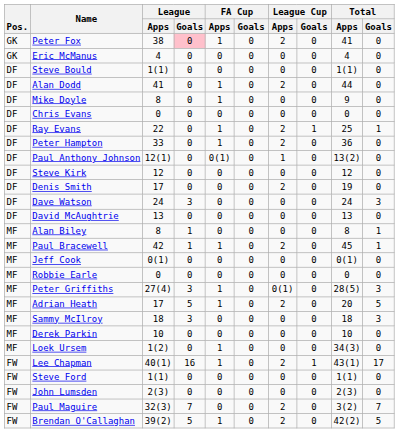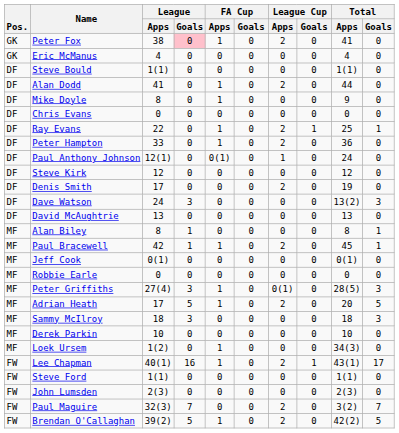 <table class="wikitable" style="text-align:center">
 <tr>
 <th rowspan="2" valign="bottom">Pos.</th>
 <th rowspan="2">Name</th>
 <th colspan="2" width="85">League</th>
 <th colspan="2" width="85">FA Cup</th>
 <th colspan="2" width="85">League Cup</th>
 <th colspan="2" width="85">Total</th>
 </tr>
 <tr>
 <th>Apps</th>
 <th>Goals</th>
 <th>Apps</th>
 <th>Goals</th>
 <th>Apps</th>
 <th>Goals</th>
 <th>Apps</th>
 <th>Goals</th>
 </tr>
 <tr>
 <td align="left">GK</td>
 <td align="left"> <a href='#'>Peter Fox</a></td>
 <td>38</td>
 <td style="background: pink;">0</td>
 <td>1</td>
 <td>0</td>
 <td>2</td>
 <td>0</td>
 <td>41</td>
 <td>0</td>
 </tr>
 <tr>
 <td align="left">GK</td>
 <td align="left"> <a href='#'>Eric McManus</a></td>
 <td>4</td>
 <td>0</td>
 <td>0</td>
 <td>0</td>
 <td>0</td>
 <td>0</td>
 <td>4</td>
 <td>0</td>
 </tr>
 <tr>
 <td align="left">DF</td>
 <td align="left"> <a href='#'>Steve Bould</a></td>
 <td>1(1)</td>
 <td>0</td>
 <td>0</td>
 <td>0</td>
 <td>0</td>
 <td>0</td>
 <td>1(1)</td>
 <td>0</td>
 </tr>
 <tr>
 <td align="left">DF</td>
 <td align="left"> <a href='#'>Alan Dodd</a></td>
 <td>41</td>
 <td>0</td>
 <td>1</td>
 <td>0</td>
 <td>2</td>
 <td>0</td>
 <td>44</td>
 <td>0</td>
 </tr>
 <tr>
 <td align="left">DF</td>
 <td align="left"> <a href='#'>Mike Doyle</a></td>
 <td>8</td>
 <td>0</td>
 <td>1</td>
 <td>0</td>
 <td>0</td>
 <td>0</td>
 <td>9</td>
 <td>0</td>
 </tr>
 <tr>
 <td align="left">DF</td>
 <td align="left"> <a href='#'>Chris Evans</a></td>
 <td>0</td>
 <td>0</td>
 <td>0</td>
 <td>0</td>
 <td>0</td>
 <td>0</td>
 <td>0</td>
 <td>0</td>
 </tr>
 <tr>
 <td align="left">DF</td>
 <td align="left"> <a href='#'>Ray Evans</a></td>
 <td>22</td>
 <td>0</td>
 <td>1</td>
 <td>0</td>
 <td>2</td>
 <td>1</td>
 <td>25</td>
 <td>1</td>
 </tr>
 <tr>
 <td align="left">DF</td>
 <td align="left"> <a href='#'>Peter Hampton</a></td>
 <td>33</td>
 <td>0</td>
 <td>1</td>
 <td>0</td>
 <td>2</td>
 <td>0</td>
 <td>36</td>
 <td>0</td>
 </tr>
 <tr>
 <td align="left">DF</td>
 <td align="left"> <a href='#'>Paul Anthony Johnson</a></td>
 <td>12(1)</td>
 <td>0</td>
 <td>0(1)</td>
 <td>0</td>
 <td>1</td>
 <td>0</td>
-<td>13(2)</td>
+<td>24</td>
 <td>0</td>
 </tr>
 <tr>
 <td align="left">DF</td>
 <td align="left"> <a href='#'>Steve Kirk</a></td>
 <td>12</td>
 <td>0</td>
 <td>0</td>
 <td>0</td>
 <td>0</td>
 <td>0</td>
 <td>12</td>
 <td>0</td>
 </tr>
 <tr>
 <td align="left">DF</td>
 <td align="left"> <a href='#'>Denis Smith</a></td>
 <td>17</td>
 <td>0</td>
 <td>0</td>
 <td>0</td>
 <td>2</td>
 <td>0</td>
 <td>19</td>
 <td>0</td>
 </tr>
 <tr>
 <td align="left">DF</td>
 <td align="left"> <a href='#'>Dave Watson</a></td>
 <td>24</td>
 <td>3</td>
 <td>0</td>
 <td>0</td>
 <td>0</td>
 <td>0</td>
-<td>24</td>
+<td>13(2)</td>
 <td>3</td>
 </tr>
 <tr>
 <td align="left">DF</td>
 <td align="left"> <a href='#'>David McAughtrie</a></td>
 <td>13</td>
 <td>0</td>
 <td>0</td>
 <td>0</td>
 <td>0</td>
 <td>0</td>
 <td>13</td>
 <td>0</td>
 </tr>
 <tr>
 <td align="left">MF</td>
 <td align="left"> <a href='#'>Alan Biley</a></td>
 <td>8</td>
 <td>1</td>
 <td>0</td>
 <td>0</td>
 <td>0</td>
 <td>0</td>
 <td>8</td>
 <td>1</td>
 </tr>
 <tr>
 <td align="left">MF</td>
 <td align="left"> <a href='#'>Paul Bracewell</a></td>
 <td>42</td>
 <td>1</td>
 <td>1</td>
 <td>0</td>
 <td>2</td>
 <td>0</td>
 <td>45</td>
 <td>1</td>
 </tr>
 <tr>
 <td align="left">MF</td>
 <td align="left"> <a href='#'>Jeff Cook</a></td>
 <td>0(1)</td>
 <td>0</td>
 <td>0</td>
 <td>0</td>
 <td>0</td>
 <td>0</td>
 <td>0(1)</td>
 <td>0</td>
 </tr>
 <tr>
 <td align="left">MF</td>
 <td align="left"> <a href='#'>Robbie Earle</a></td>
 <td>0</td>
 <td>0</td>
 <td>0</td>
 <td>0</td>
 <td>0</td>
 <td>0</td>
 <td>0</td>
 <td>0</td>
 </tr>
 <tr>
 <td align="left">MF</td>
 <td align="left"> <a href='#'>Peter Griffiths</a></td>
 <td>27(4)</td>
 <td>3</td>
 <td>1</td>
 <td>0</td>
 <td>0(1)</td>
 <td>0</td>
 <td>28(5)</td>
 <td>3</td>
 </tr>
 <tr>
 <td align="left">MF</td>
 <td align="left"> <a href='#'>Adrian Heath</a></td>
 <td>17</td>
 <td>5</td>
 <td>1</td>
 <td>0</td>
 <td>2</td>
 <td>0</td>
 <td>20</td>
 <td>5</td>
 </tr>
 <tr>
 <td align="left">MF</td>
 <td align="left"> <a href='#'>Sammy McIlroy</a></td>
 <td>18</td>
 <td>3</td>
 <td>0</td>
 <td>0</td>
 <td>0</td>
 <td>0</td>
 <td>18</td>
 <td>3</td>
 </tr>
 <tr>
 <td align="left">MF</td>
 <td align="left"> <a href='#'>Derek Parkin</a></td>
 <td>10</td>
 <td>0</td>
 <td>0</td>
 <td>0</td>
 <td>0</td>
 <td>0</td>
 <td>10</td>
 <td>0</td>
 </tr>
 <tr>
 <td align="left">MF</td>
 <td align="left"> <a href='#'>Loek Ursem</a></td>
 <td>1(2)</td>
 <td>0</td>
 <td>1</td>
 <td>0</td>
 <td>0</td>
 <td>0</td>
 <td>34(3)</td>
 <td>0</td>
 </tr>
 <tr>
 <td align="left">FW</td>
 <td align="left"> <a href='#'>Lee Chapman</a></td>
 <td>40(1)</td>
 <td>16</td>
 <td>1</td>
 <td>0</td>
 <td>2</td>
 <td>1</td>
 <td>43(1)</td>
 <td>17</td>
 </tr>
 <tr>
 <td align="left">FW</td>
 <td align="left"> <a href='#'>Steve Ford</a></td>
 <td>1(1)</td>
 <td>0</td>
 <td>0</td>
 <td>0</td>
 <td>0</td>
 <td>0</td>
 <td>1(1)</td>
 <td>0</td>
 </tr>
 <tr>
 <td align="left">FW</td>
 <td align="left"> <a href='#'>John Lumsden</a></td>
 <td>2(3)</td>
 <td>0</td>
 <td>0</td>
 <td>0</td>
 <td>0</td>
 <td>0</td>
 <td>2(3)</td>
 <td>0</td>
 </tr>
 <tr>
 <td align="left">FW</td>
 <td align="left"> <a href='#'>Paul Maguire</a></td>
 <td>32(3)</td>
 <td>7</td>
 <td>0</td>
 <td>0</td>
 <td>2</td>
 <td>0</td>
 <td>3(2)</td>
 <td>7</td>
 </tr>
 <tr>
 <td align="left">FW</td>
 <td align="left"> <a href='#'>Brendan O'Callaghan</a></td>
 <td>39(2)</td>
 <td>5</td>
 <td>1</td>
 <td>0</td>
 <td>2</td>
 <td>0</td>
 <td>42(2)</td>
 <td>5</td>
 </tr>
 </table>
